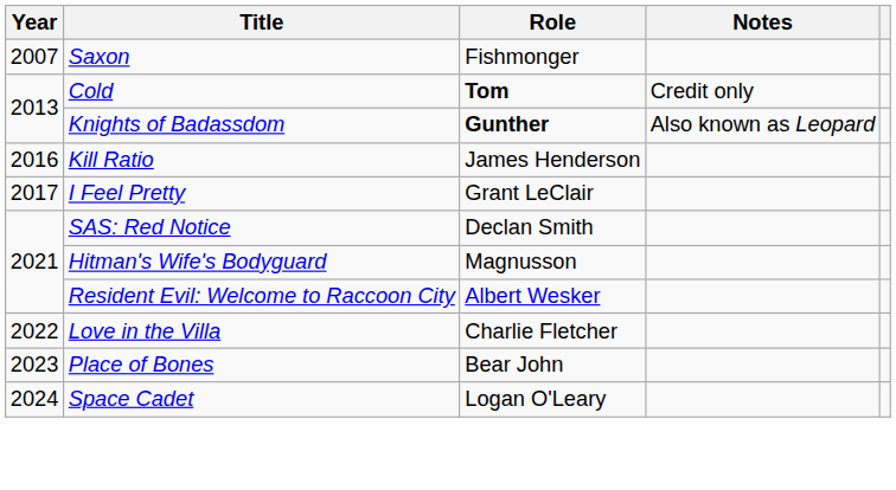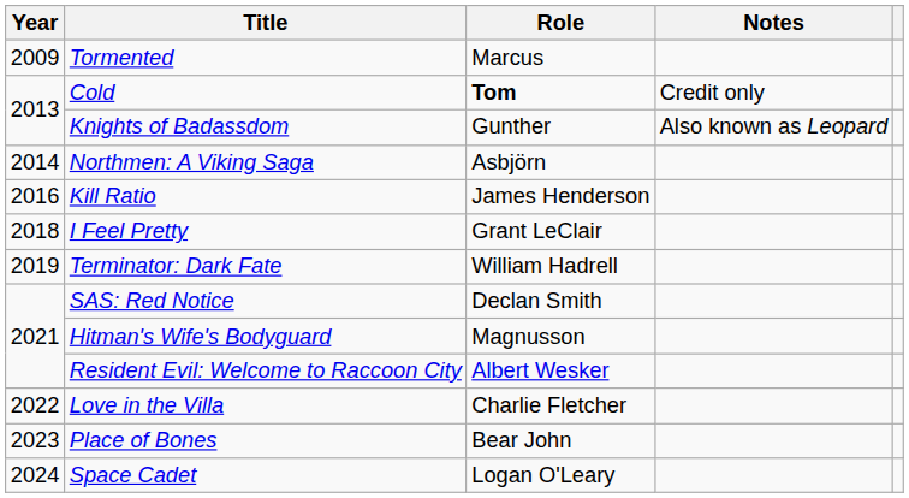 <table class="wikitable sortable">
 <tr>
 <th>Year</th>
 <th>Title</th>
 <th>Role</th>
 <th class="unsortable">Notes</th>
 <th class="unsortable"></th>
 </tr>
 <tr>
-<td>2007</td>
-<td><em><a href='#'>Saxon</a></em></td>
-<td>Fishmonger</td>
+<td>2009</td>
+<td><em><a href='#'>Tormented</a></em></td>
+<td>Marcus</td>
 <td></td>
 <td></td>
 </tr>
 <tr>
 <td rowspan="2">2013</td>
 <td><em><a href='#'>Cold</a></em></td>
 <td><strong>Tom</strong></td>
 <td>Credit only</td>
 <td></td>
 </tr>
 <tr>
 <td><em><a href='#'>Knights of Badassdom</a></em></td>
-<td><strong>Gunther</strong></td>
+<td>Gunther</td>
 <td>Also known as <em>Leopard</em></td>
+<td></td>
+</tr>
+<tr>
+<td>2014</td>
+<td><em><a href='#'>Northmen: A Viking Saga</a></em></td>
+<td>Asbjörn</td>
+<td></td>
 <td></td>
 </tr>
 <tr>
 <td>2016</td>
 <td><em><a href='#'>Kill Ratio</a></em></td>
 <td>James Henderson</td>
 <td></td>
 <td></td>
 </tr>
 <tr>
-<td>2017</td>
+<td>2018</td>
 <td><em><a href='#'>I Feel Pretty</a></em></td>
 <td>Grant LeClair</td>
+<td></td>
+<td></td>
+</tr>
+<tr>
+<td>2019</td>
+<td><em><a href='#'>Terminator: Dark Fate</a></em></td>
+<td>William Hadrell</td>
 <td></td>
 <td></td>
 </tr>
 <tr>
 <td rowspan="3">2021</td>
 <td><em><a href='#'>SAS: Red Notice</a></em></td>
 <td>Declan Smith</td>
 <td></td>
 <td></td>
 </tr>
 <tr>
 <td><em><a href='#'>Hitman's Wife's Bodyguard</a></em></td>
 <td>Magnusson</td>
 <td></td>
 <td></td>
 </tr>
 <tr>
 <td><em><a href='#'>Resident Evil: Welcome to Raccoon City</a></em></td>
 <td><a href='#'>Albert Wesker</a></td>
 <td></td>
 <td></td>
 </tr>
 <tr>
 <td>2022</td>
 <td><em><a href='#'>Love in the Villa</a></em></td>
 <td>Charlie Fletcher</td>
 <td></td>
 <td></td>
 </tr>
 <tr>
 <td>2023</td>
 <td><em><a href='#'>Place of Bones</a></em></td>
 <td>Bear John</td>
 <td></td>
 <td></td>
 </tr>
 <tr>
 <td>2024</td>
 <td><em><a href='#'>Space Cadet</a></em></td>
 <td>Logan O'Leary</td>
 <td></td>
 </tr>
 </table>
